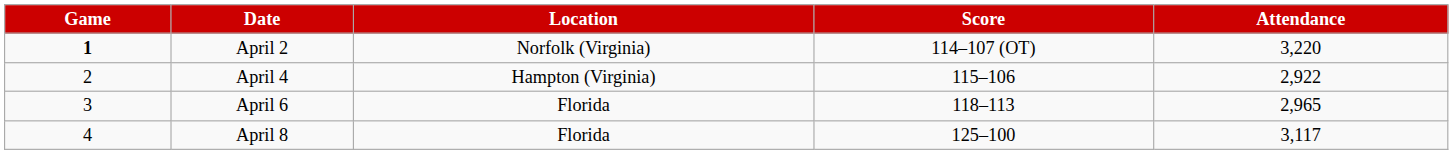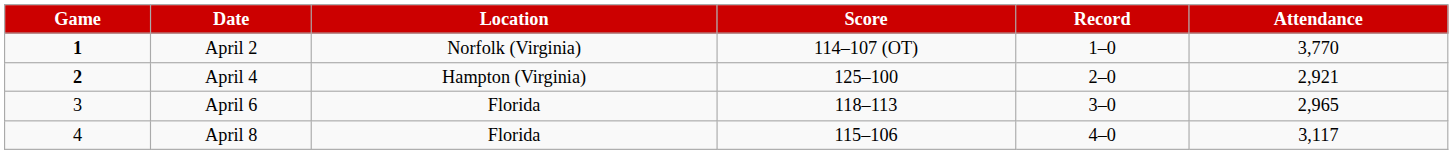 <table class="wikitable" style="width:80%;">
 <tr style="text-align:center; background:#CC0000; color:#FFFFFF;">
 <td><strong>Game</strong></td>
 <td><strong>Date</strong></td>
 <td><strong>Location</strong></td>
 <td><strong>Score</strong></td>
+<td><strong>Record</strong></td>
 <td><strong>Attendance</strong></td>
 </tr>
 <tr style="text-align:center;" bgcolor="">
 <td><strong>1</strong></td>
 <td>April 2</td>
 <td>Norfolk (Virginia)</td>
 <td>114–107 (OT)</td>
-<td>3,220</td>
+<td>1–0</td>
+<td>3,770</td>
 </tr>
 <tr style="text-align:center;" bgcolor="">
-<td>2</td>
+<td><strong>2</strong></td>
 <td>April 4</td>
 <td>Hampton (Virginia)</td>
-<td>115–106</td>
-<td>2,922</td>
+<td>125–100</td>
+<td>2–0</td>
+<td>2,921</td>
 </tr>
 <tr style="text-align:center;" bgcolor="">
 <td>3</td>
 <td>April 6</td>
 <td>Florida</td>
 <td>118–113</td>
+<td>3–0</td>
 <td>2,965</td>
 </tr>
 <tr style="text-align:center;" bgcolor="">
 <td>4</td>
 <td>April 8</td>
 <td>Florida</td>
-<td>125–100</td>
+<td>115–106</td>
+<td>4–0</td>
 <td>3,117</td>
 </tr>
 </table>
